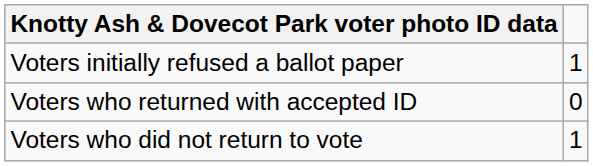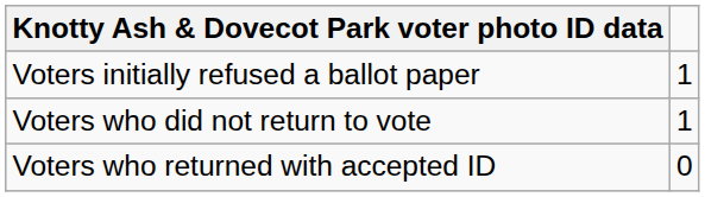 <table class="wikitable">
 <tr>
 <th>Knotty Ash & Dovecot Park voter photo ID data</th>
 </tr>
 <tr>
 <td style="text-align:left">Voters initially refused a ballot paper</td>
 <td style="text-align:center">1</td>
 </tr>
 <tr>
+<td style="text-align:left">Voters who did not return to vote</td>
+<td style="text-align:center">1</td>
+</tr>
+<tr>
 <td style="text-align:left">Voters who returned with accepted ID</td>
 <td style="text-align:center">0</td>
 </tr>
-<tr>
-<td style="text-align:left">Voters who did not return to vote</td>
-<td style="text-align:center">1</td>
-</tr>
 </table>
